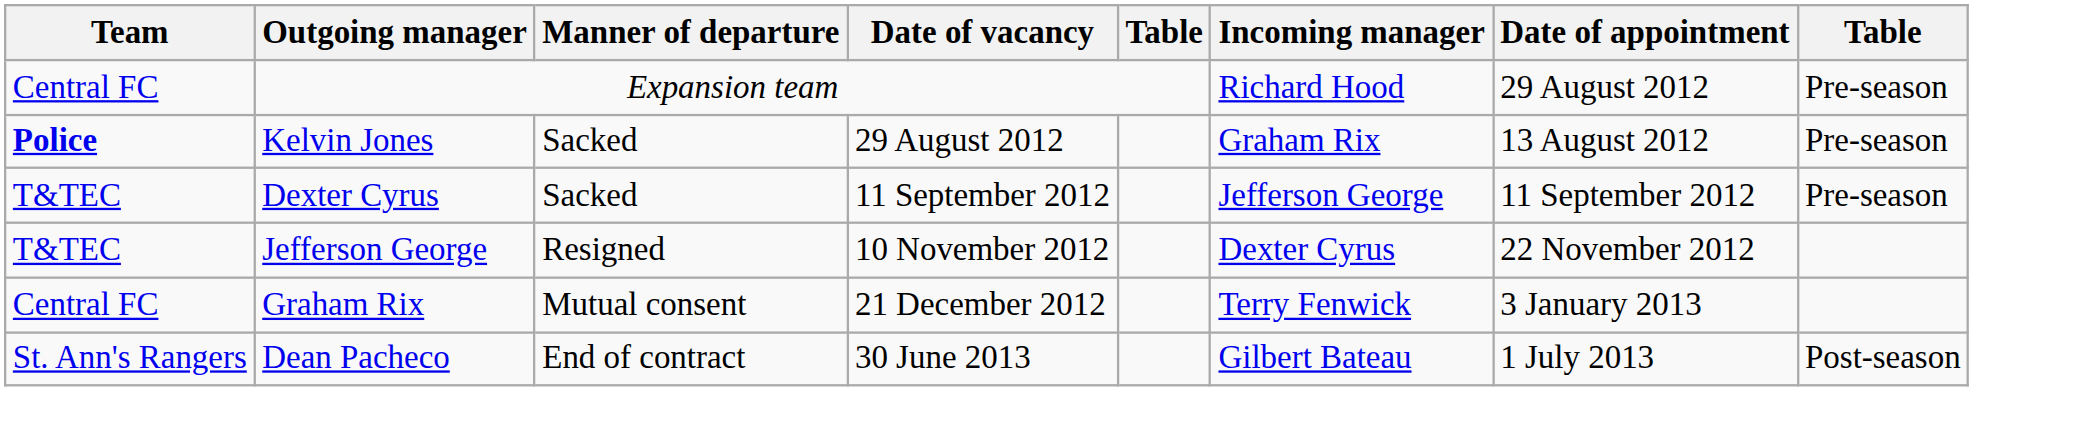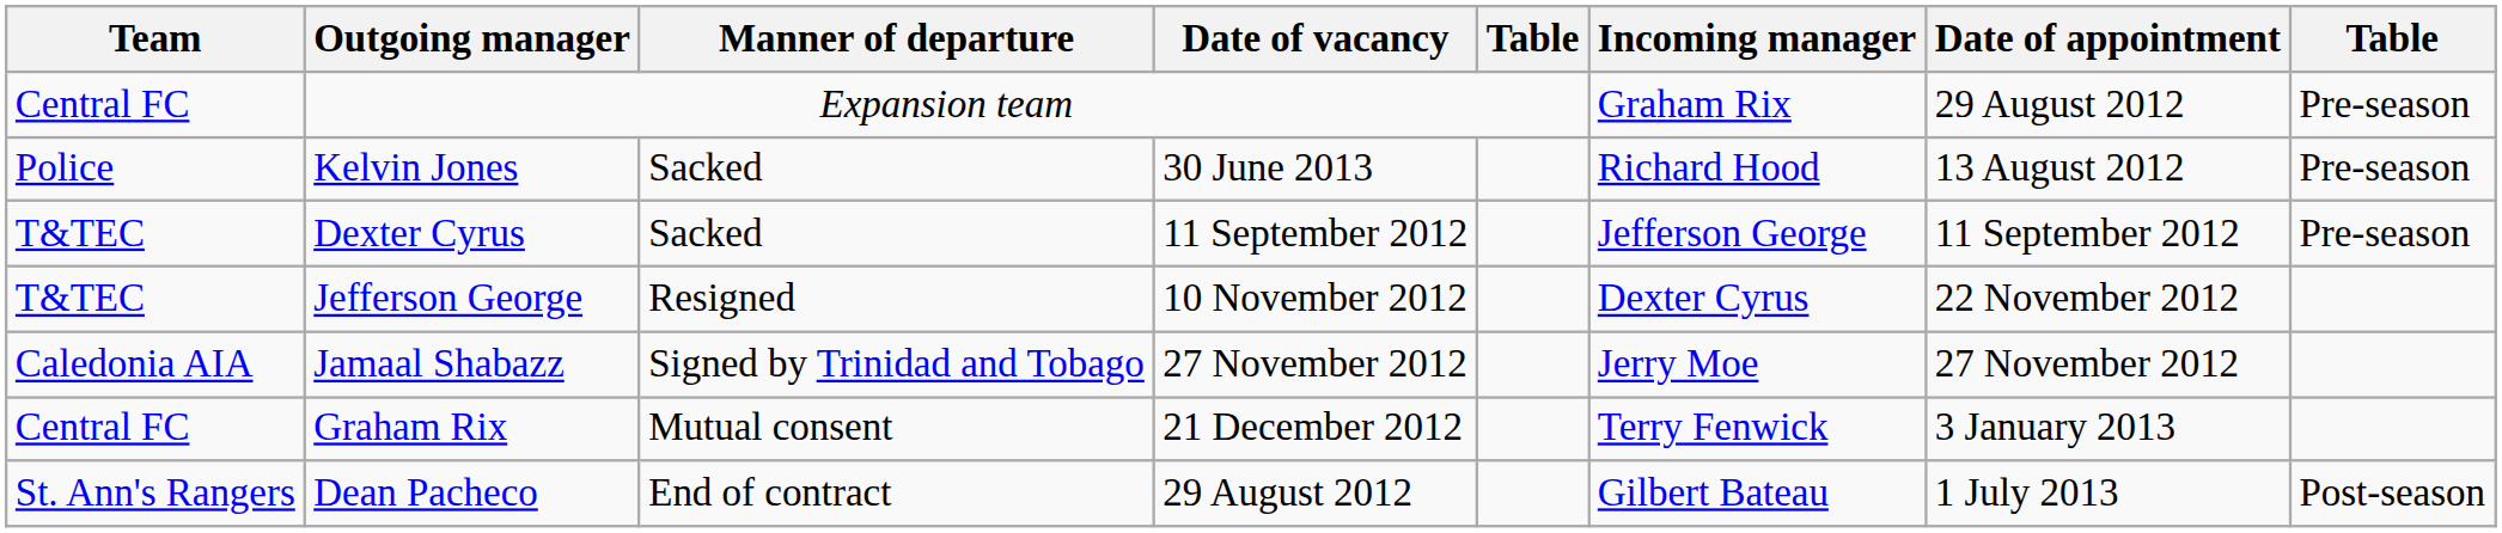 <table class="wikitable" style="font-size:90%;">
 <tr>
 <th>Team</th>
 <th>Outgoing manager</th>
 <th>Manner of departure</th>
 <th>Date of vacancy</th>
 <th>Table</th>
 <th>Incoming manager</th>
 <th>Date of appointment</th>
 <th>Table</th>
 </tr>
 <tr>
 <td><a href='#'>Central FC</a></td>
 <td colspan=4 style="text-align:center;"><em>Expansion team</em></td>
-<td> <a href='#'>Richard Hood</a></td>
+<td> <a href='#'>Graham Rix</a></td>
 <td>29 August 2012</td>
 <td>Pre-season</td>
 </tr>
 <tr>
-<td><strong><a href='#'>Police</a></strong></td>
+<td><a href='#'>Police</a></td>
 <td> <a href='#'>Kelvin Jones</a></td>
 <td>Sacked</td>
-<td>29 August 2012</td>
+<td>30 June 2013</td>
 <td></td>
-<td> <a href='#'>Graham Rix</a></td>
+<td> <a href='#'>Richard Hood</a></td>
 <td>13 August 2012</td>
 <td>Pre-season</td>
 </tr>
 <tr>
 <td><a href='#'>T&TEC</a></td>
 <td> <a href='#'>Dexter Cyrus</a></td>
 <td>Sacked</td>
 <td>11 September 2012</td>
 <td></td>
 <td> <a href='#'>Jefferson George</a></td>
 <td>11 September 2012</td>
 <td>Pre-season</td>
 </tr>
 <tr>
 <td><a href='#'>T&TEC</a></td>
 <td> <a href='#'>Jefferson George</a></td>
 <td>Resigned</td>
 <td>10 November 2012</td>
 <td></td>
 <td> <a href='#'>Dexter Cyrus</a></td>
 <td>22 November 2012</td>
 <td></td>
 </tr>
 <tr>
+<td><a href='#'>Caledonia AIA</a></td>
+<td> <a href='#'>Jamaal Shabazz</a></td>
+<td>Signed by <a href='#'>Trinidad and Tobago</a></td>
+<td>27 November 2012</td>
+<td></td>
+<td> <a href='#'>Jerry Moe</a></td>
+<td>27 November 2012</td>
+<td></td>
+</tr>
+<tr>
 <td><a href='#'>Central FC</a></td>
 <td> <a href='#'>Graham Rix</a></td>
 <td>Mutual consent</td>
 <td>21 December 2012</td>
 <td></td>
 <td> <a href='#'>Terry Fenwick</a></td>
 <td>3 January 2013</td>
 <td></td>
 </tr>
 <tr>
 <td><a href='#'>St. Ann's Rangers</a></td>
 <td> <a href='#'>Dean Pacheco</a></td>
 <td>End of contract</td>
-<td>30 June 2013</td>
+<td>29 August 2012</td>
 <td></td>
 <td> <a href='#'>Gilbert Bateau</a></td>
 <td>1 July 2013</td>
 <td>Post-season</td>
 </tr>
 </table>
